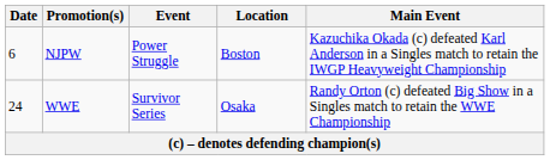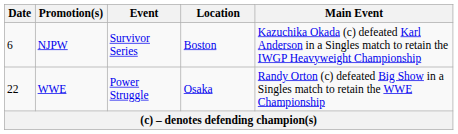 <table class="wikitable" style="width:100%;">
 <tr>
 <th width=5%>Date</th>
 <th width=5%>Promotion(s)</th>
 <th width=15%>Event</th>
 <th width=15%>Location</th>
 <th width=40%>Main Event</th>
 </tr>
 <tr>
 <td>6</td>
 <td><a href='#'>NJPW</a></td>
-<td><a href='#'>Power Struggle</a></td>
+<td><a href='#'>Survivor Series</a></td>
 <td><a href='#'>Boston</a></td>
 <td><a href='#'>Kazuchika Okada</a> (c) defeated <a href='#'>Karl Anderson</a> in a Singles match to retain the <a href='#'>IWGP Heavyweight Championship</a></td>
 </tr>
 <tr>
-<td>24</td>
+<td>22</td>
 <td><a href='#'>WWE</a></td>
-<td><a href='#'>Survivor Series</a></td>
+<td><a href='#'>Power Struggle</a></td>
 <td><a href='#'>Osaka</a></td>
 <td><a href='#'>Randy Orton</a> (c) defeated <a href='#'>Big Show</a> in a Singles match to retain the <a href='#'>WWE Championship</a></td>
 </tr>
 <tr>
 <th colspan="6">(c) – denotes defending champion(s)</th>
 </tr>
 </table>
